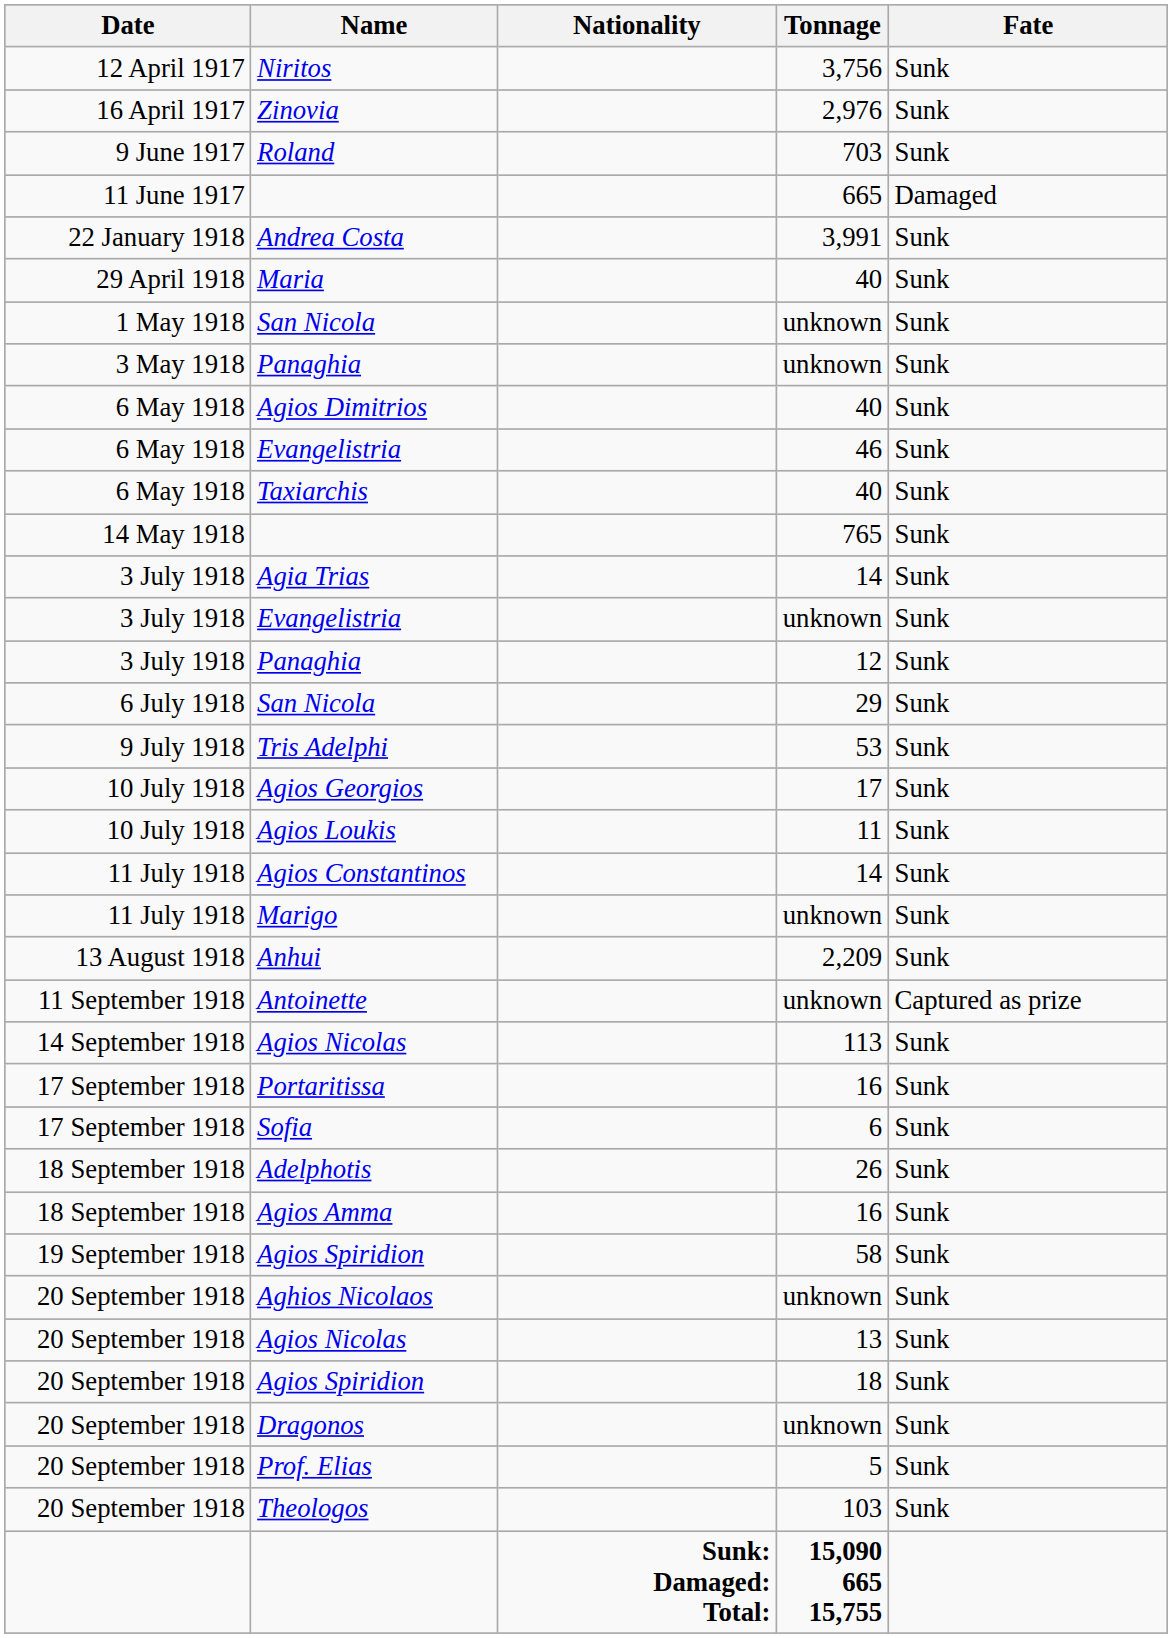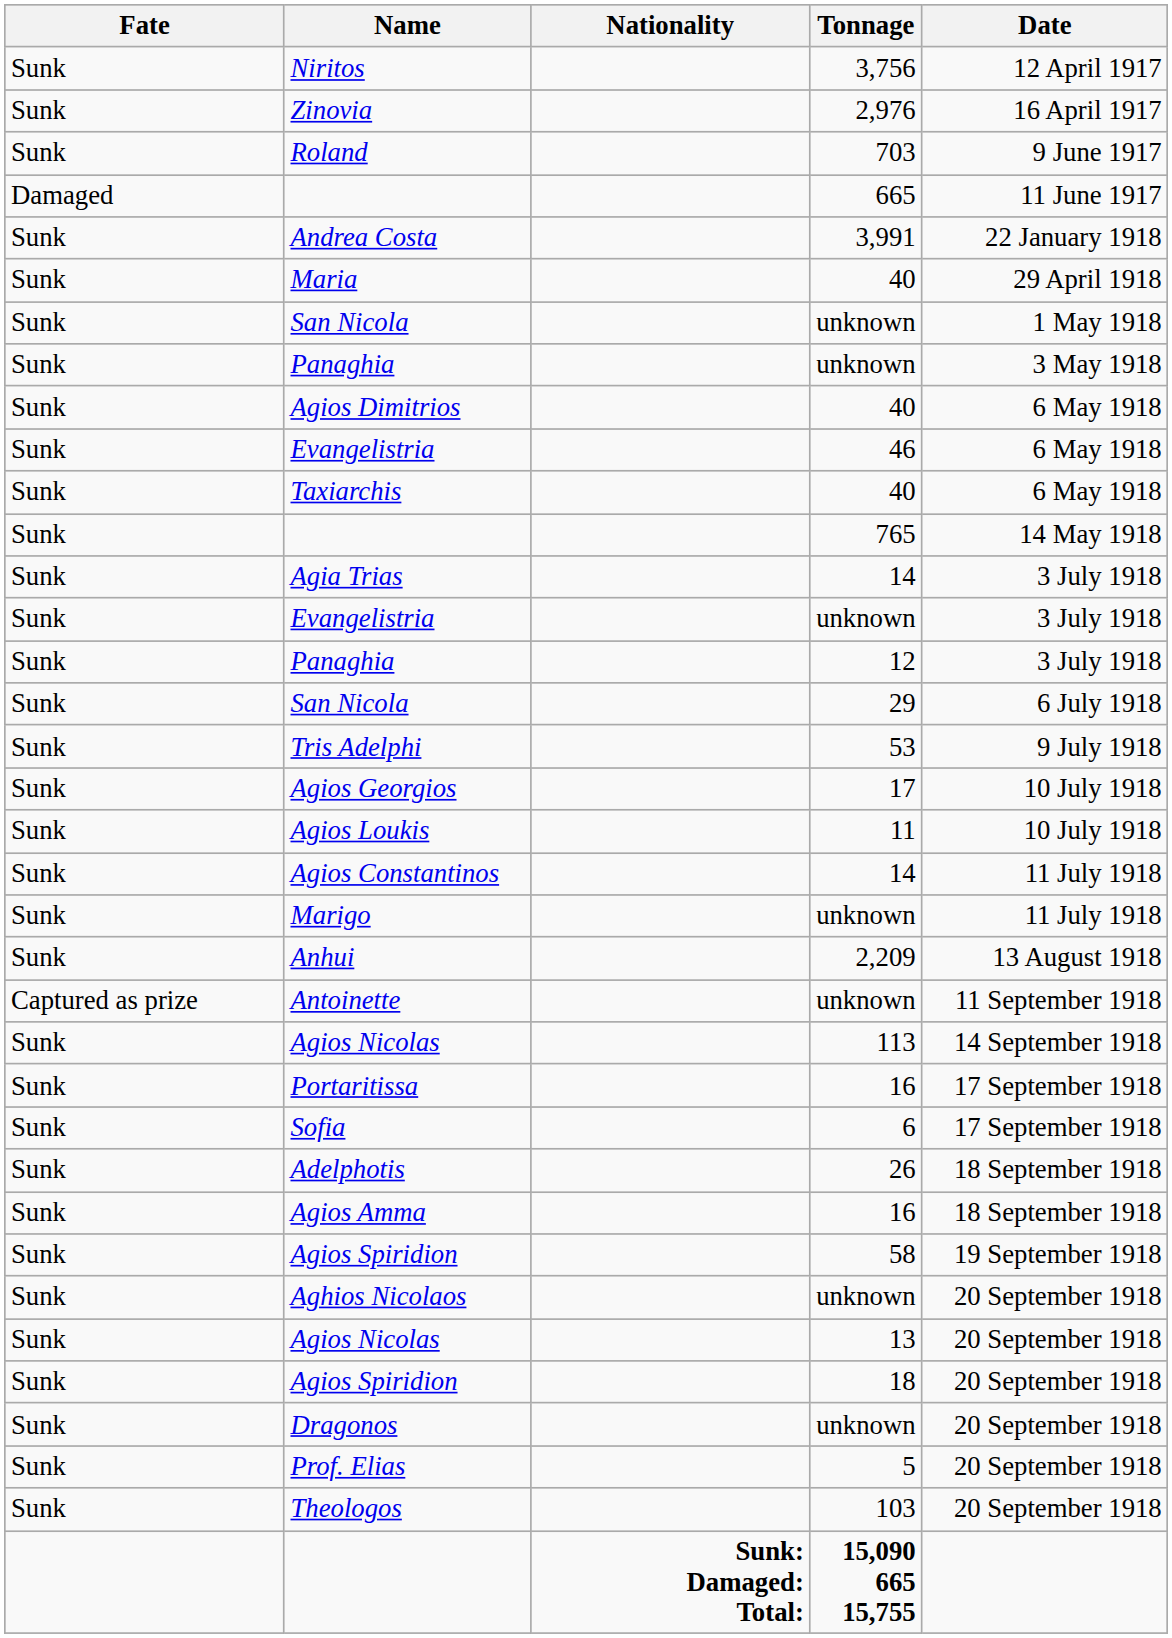 <table class="wikitable sortable">
 <tr>
-<th width="140px">Date</th>
+<th width="160px">Fate</th>
 <th width="140px">Name</th>
 <th width="160px">Nationality</th>
 <th width="25px">Tonnage</th>
-<th width="160px">Fate</th>
+<th width="140px">Date</th>
 </tr>
 <tr>
-<td align="right">12 April 1917</td>
+<td align="left">Sunk</td>
 <td align="left"><a href='#'><em>Niritos</em></a></td>
 <td align="left"></td>
 <td align="right">3,756</td>
-<td align="left">Sunk</td>
+<td align="right">12 April 1917</td>
 </tr>
 <tr>
-<td align="right">16 April 1917</td>
+<td align="left">Sunk</td>
 <td align="left"><a href='#'><em>Zinovia</em></a></td>
 <td align="left"></td>
 <td align="right">2,976</td>
-<td align="left">Sunk</td>
+<td align="right">16 April 1917</td>
 </tr>
 <tr>
-<td align="right">9 June 1917</td>
+<td align="left">Sunk</td>
 <td align="left"><a href='#'><em>Roland</em></a></td>
 <td align="left"></td>
 <td align="right">703</td>
-<td align="left">Sunk</td>
+<td align="right">9 June 1917</td>
 </tr>
 <tr>
-<td align="right">11 June 1917</td>
+<td align="left">Damaged</td>
 <td align="left"></td>
 <td align="left"></td>
 <td align="right">665</td>
-<td align="left">Damaged</td>
+<td align="right">11 June 1917</td>
 </tr>
 <tr>
-<td align="right">22 January 1918</td>
+<td align="left">Sunk</td>
 <td align="left"><a href='#'><em>Andrea Costa</em></a></td>
 <td align="left"></td>
 <td align="right">3,991</td>
-<td align="left">Sunk</td>
+<td align="right">22 January 1918</td>
 </tr>
 <tr>
-<td align="right">29 April 1918</td>
+<td align="left">Sunk</td>
 <td align="left"><a href='#'><em>Maria</em></a></td>
 <td align="left"></td>
 <td align="right">40</td>
-<td align="left">Sunk</td>
+<td align="right">29 April 1918</td>
 </tr>
 <tr>
-<td align="right">1 May 1918</td>
+<td align="left">Sunk</td>
 <td align="left"><a href='#'><em>San Nicola</em></a></td>
 <td align="left"></td>
 <td align="right">unknown</td>
-<td align="left">Sunk</td>
+<td align="right">1 May 1918</td>
 </tr>
 <tr>
-<td align="right">3 May 1918</td>
+<td align="left">Sunk</td>
 <td align="left"><a href='#'><em>Panaghia</em></a></td>
 <td align="left"></td>
 <td align="right">unknown</td>
-<td align="left">Sunk</td>
+<td align="right">3 May 1918</td>
 </tr>
 <tr>
-<td align="right">6 May 1918</td>
+<td align="left">Sunk</td>
 <td align="left"><a href='#'><em>Agios Dimitrios</em></a></td>
 <td align="left"></td>
 <td align="right">40</td>
-<td align="left">Sunk</td>
+<td align="right">6 May 1918</td>
 </tr>
 <tr>
-<td align="right">6 May 1918</td>
+<td align="left">Sunk</td>
 <td align="left"><a href='#'><em>Evangelistria</em></a></td>
 <td align="left"></td>
 <td align="right">46</td>
-<td align="left">Sunk</td>
+<td align="right">6 May 1918</td>
 </tr>
 <tr>
-<td align="right">6 May 1918</td>
+<td align="left">Sunk</td>
 <td align="left"><a href='#'><em>Taxiarchis</em></a></td>
 <td align="left"></td>
 <td align="right">40</td>
-<td align="left">Sunk</td>
+<td align="right">6 May 1918</td>
 </tr>
 <tr>
-<td align="right">14 May 1918</td>
+<td align="left">Sunk</td>
 <td align="left"></td>
 <td align="left"></td>
 <td align="right">765</td>
-<td align="left">Sunk</td>
+<td align="right">14 May 1918</td>
 </tr>
 <tr>
-<td align="right">3 July 1918</td>
+<td align="left">Sunk</td>
 <td align="left"><a href='#'><em>Agia Trias</em></a></td>
 <td align="left"></td>
 <td align="right">14</td>
-<td align="left">Sunk</td>
+<td align="right">3 July 1918</td>
 </tr>
 <tr>
-<td align="right">3 July 1918</td>
+<td align="left">Sunk</td>
 <td align="left"><a href='#'><em>Evangelistria</em></a></td>
 <td align="left"></td>
 <td align="right">unknown</td>
-<td align="left">Sunk</td>
+<td align="right">3 July 1918</td>
 </tr>
 <tr>
-<td align="right">3 July 1918</td>
+<td align="left">Sunk</td>
 <td align="left"><a href='#'><em>Panaghia</em></a></td>
 <td align="left"></td>
 <td align="right">12</td>
-<td align="left">Sunk</td>
+<td align="right">3 July 1918</td>
 </tr>
 <tr>
-<td align="right">6 July 1918</td>
+<td align="left">Sunk</td>
 <td align="left"><a href='#'><em>San Nicola</em></a></td>
 <td align="left"></td>
 <td align="right">29</td>
-<td align="left">Sunk</td>
+<td align="right">6 July 1918</td>
 </tr>
 <tr>
-<td align="right">9 July 1918</td>
+<td align="left">Sunk</td>
 <td align="left"><a href='#'><em>Tris Adelphi</em></a></td>
 <td align="left"></td>
 <td align="right">53</td>
-<td align="left">Sunk</td>
+<td align="right">9 July 1918</td>
 </tr>
 <tr>
-<td align="right">10 July 1918</td>
+<td align="left">Sunk</td>
 <td align="left"><a href='#'><em>Agios Georgios</em></a></td>
 <td align="left"></td>
 <td align="right">17</td>
-<td align="left">Sunk</td>
+<td align="right">10 July 1918</td>
 </tr>
 <tr>
-<td align="right">10 July 1918</td>
+<td align="left">Sunk</td>
 <td align="left"><a href='#'><em>Agios Loukis</em></a></td>
 <td align="left"></td>
 <td align="right">11</td>
-<td align="left">Sunk</td>
+<td align="right">10 July 1918</td>
 </tr>
 <tr>
-<td align="right">11 July 1918</td>
+<td align="left">Sunk</td>
 <td align="left"><a href='#'><em>Agios Constantinos</em></a></td>
 <td align="left"></td>
 <td align="right">14</td>
-<td align="left">Sunk</td>
+<td align="right">11 July 1918</td>
 </tr>
 <tr>
-<td align="right">11 July 1918</td>
+<td align="left">Sunk</td>
 <td align="left"><a href='#'><em>Marigo</em></a></td>
 <td align="left"></td>
 <td align="right">unknown</td>
-<td align="left">Sunk</td>
+<td align="right">11 July 1918</td>
 </tr>
 <tr>
-<td align="right">13 August 1918</td>
+<td align="left">Sunk</td>
 <td align="left"><a href='#'><em>Anhui</em></a></td>
 <td align="left"></td>
 <td align="right">2,209</td>
-<td align="left">Sunk</td>
+<td align="right">13 August 1918</td>
 </tr>
 <tr>
-<td align="right">11 September 1918</td>
+<td align="left">Captured as prize</td>
 <td align="left"><a href='#'><em>Antoinette</em></a></td>
 <td align="left"></td>
 <td align="right">unknown</td>
-<td align="left">Captured as prize</td>
+<td align="right">11 September 1918</td>
 </tr>
 <tr>
-<td align="right">14 September 1918</td>
+<td align="left">Sunk</td>
 <td align="left"><a href='#'><em>Agios Nicolas</em></a></td>
 <td align="left"></td>
 <td align="right">113</td>
-<td align="left">Sunk</td>
+<td align="right">14 September 1918</td>
 </tr>
 <tr>
-<td align="right">17 September 1918</td>
+<td align="left">Sunk</td>
 <td align="left"><a href='#'><em>Portaritissa</em></a></td>
 <td align="left"></td>
 <td align="right">16</td>
-<td align="left">Sunk</td>
+<td align="right">17 September 1918</td>
 </tr>
 <tr>
-<td align="right">17 September 1918</td>
+<td align="left">Sunk</td>
 <td align="left"><a href='#'><em>Sofia</em></a></td>
 <td align="left"></td>
 <td align="right">6</td>
-<td align="left">Sunk</td>
+<td align="right">17 September 1918</td>
 </tr>
 <tr>
-<td align="right">18 September 1918</td>
+<td align="left">Sunk</td>
 <td align="left"><a href='#'><em>Adelphotis</em></a></td>
 <td align="left"></td>
 <td align="right">26</td>
-<td align="left">Sunk</td>
+<td align="right">18 September 1918</td>
 </tr>
 <tr>
-<td align="right">18 September 1918</td>
+<td align="left">Sunk</td>
 <td align="left"><a href='#'><em>Agios Amma</em></a></td>
 <td align="left"></td>
 <td align="right">16</td>
-<td align="left">Sunk</td>
+<td align="right">18 September 1918</td>
 </tr>
 <tr>
-<td align="right">19 September 1918</td>
+<td align="left">Sunk</td>
 <td align="left"><a href='#'><em>Agios Spiridion</em></a></td>
 <td align="left"></td>
 <td align="right">58</td>
-<td align="left">Sunk</td>
+<td align="right">19 September 1918</td>
 </tr>
 <tr>
-<td align="right">20 September 1918</td>
+<td align="left">Sunk</td>
 <td align="left"><a href='#'><em>Aghios Nicolaos</em></a></td>
 <td align="left"></td>
 <td align="right">unknown</td>
-<td align="left">Sunk</td>
+<td align="right">20 September 1918</td>
 </tr>
 <tr>
-<td align="right">20 September 1918</td>
+<td align="left">Sunk</td>
 <td align="left"><a href='#'><em>Agios Nicolas</em></a></td>
 <td align="left"></td>
 <td align="right">13</td>
-<td align="left">Sunk</td>
+<td align="right">20 September 1918</td>
 </tr>
 <tr>
-<td align="right">20 September 1918</td>
+<td align="left">Sunk</td>
 <td align="left"><a href='#'><em>Agios Spiridion</em></a></td>
 <td align="left"></td>
 <td align="right">18</td>
-<td align="left">Sunk</td>
+<td align="right">20 September 1918</td>
 </tr>
 <tr>
-<td align="right">20 September 1918</td>
+<td align="left">Sunk</td>
 <td align="left"><a href='#'><em>Dragonos</em></a></td>
 <td align="left"></td>
 <td align="right">unknown</td>
-<td align="left">Sunk</td>
+<td align="right">20 September 1918</td>
 </tr>
 <tr>
-<td align="right">20 September 1918</td>
+<td align="left">Sunk</td>
 <td align="left"><a href='#'><em>Prof. Elias </em></a></td>
 <td align="left"></td>
 <td align="right">5</td>
-<td align="left">Sunk</td>
+<td align="right">20 September 1918</td>
 </tr>
 <tr>
-<td align="right">20 September 1918</td>
+<td align="left">Sunk</td>
 <td align="left"><a href='#'><em>Theologos</em></a></td>
 <td align="left"></td>
 <td align="right">103</td>
-<td align="left">Sunk</td>
+<td align="right">20 September 1918</td>
 </tr>
 <tr>
 <td></td>
 <td></td>
 <td align=right><strong>Sunk:<br>Damaged:<br>Total:</strong></td>
 <td align="right"><strong>15,090</strong><br><strong>665</strong><br><strong>15,755</strong></td>
 <td></td>
 </tr>
 </table>
